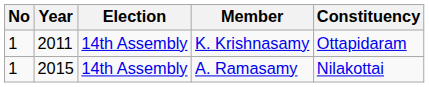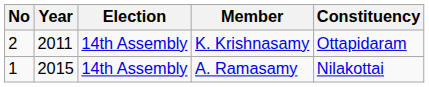 <table class="wikitable sortable">
 <tr>
 <th>No</th>
 <th>Year</th>
 <th>Election</th>
 <th>Member</th>
 <th>Constituency</th>
 </tr>
 <tr>
-<td>1</td>
+<td>2</td>
 <td>2011</td>
 <td><a href='#'>14th Assembly</a></td>
 <td><a href='#'>K. Krishnasamy</a></td>
 <td><a href='#'>Ottapidaram</a></td>
 </tr>
 <tr>
 <td>1</td>
 <td>2015</td>
 <td><a href='#'>14th Assembly</a></td>
 <td><a href='#'>A. Ramasamy</a></td>
 <td><a href='#'>Nilakottai</a></td>
 </tr>
 </table>
